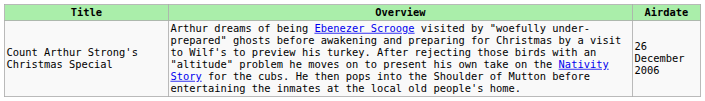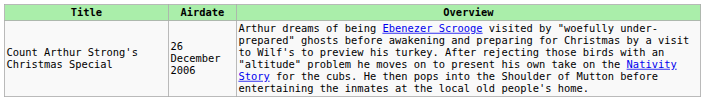 <table border="2" cellpadding="2" cellspacing="0" style="margin: 0 1em 0 0; background: #f9f9f9; border: 1px #aaa solid; border-collapse: collapse; font-size: 100%;">
 <tr style="background:#aaeeaa">
 <th width="200px">Title</th>
+<th width="80px">Airdate</th>
 <th>Overview</th>
-<th width="80px">Airdate</th>
 </tr>
 <tr>
 <td>Count Arthur Strong's Christmas Special</td>
+<td>26 December 2006</td>
 <td>Arthur dreams of being <a href='#'>Ebenezer Scrooge</a> visited by "woefully under-prepared" ghosts before awakening and preparing for Christmas by a visit to Wilf's to preview his turkey. After rejecting those birds with an "altitude" problem he moves on to present his own take on the <a href='#'>Nativity Story</a> for the cubs. He then pops into the Shoulder of Mutton before entertaining the inmates at the local old people's home.</td>
-<td>26 December 2006</td>
 </tr>
 </table>
